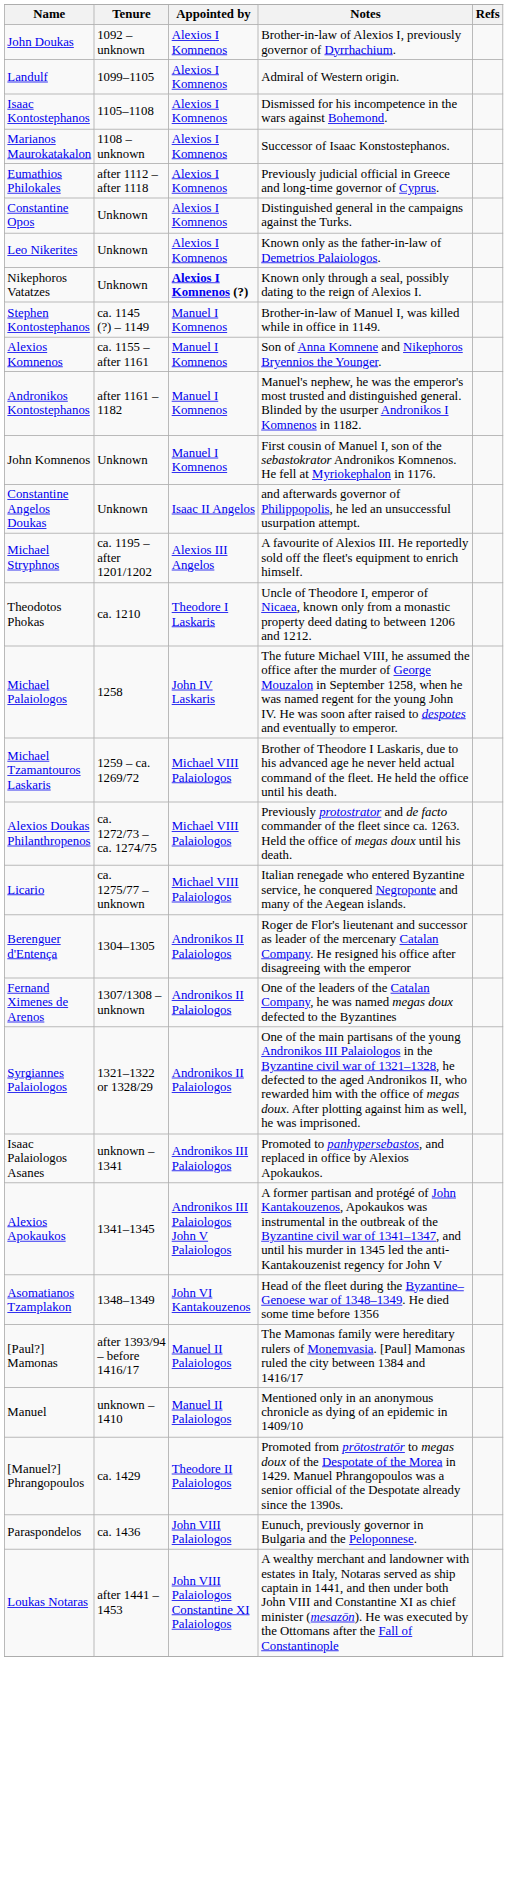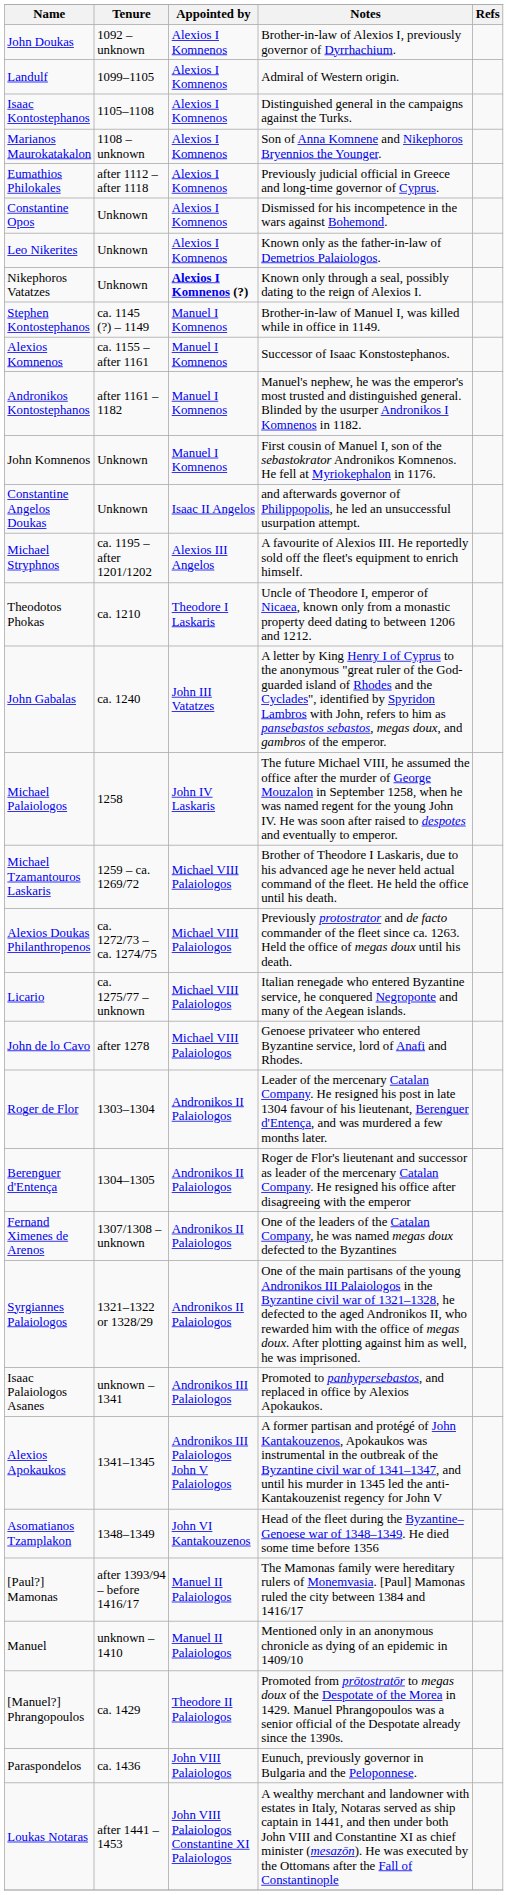 <table class="wikitable" width="100%">
 <tr bgcolor="#FFDEAD">
 </tr>
 <tr>
 <th width="18%">Name</th>
 <th width="15%">Tenure</th>
 <th width="18%">Appointed by</th>
 <th width="44%">Notes</th>
 <th width="5%">Refs</th>
 </tr>
 <tr>
 <td><a href='#'>John Doukas</a></td>
 <td>1092 – unknown</td>
 <td><a href='#'>Alexios I Komnenos</a></td>
 <td>Brother-in-law of Alexios I, previously governor of <a href='#'>Dyrrhachium</a>.</td>
 <td></td>
 </tr>
 <tr>
 <td><a href='#'>Landulf</a></td>
 <td>1099–1105</td>
 <td><a href='#'>Alexios I Komnenos</a></td>
 <td>Admiral of Western origin.</td>
 <td></td>
 </tr>
 <tr>
 <td><a href='#'>Isaac Kontostephanos</a></td>
 <td>1105–1108</td>
 <td><a href='#'>Alexios I Komnenos</a></td>
-<td>Dismissed for his incompetence in the wars against <a href='#'>Bohemond</a>.</td>
+<td>Distinguished general in the campaigns against the Turks.</td>
 <td></td>
 </tr>
 <tr>
 <td><a href='#'>Marianos Maurokatakalon</a></td>
 <td>1108 – unknown</td>
 <td><a href='#'>Alexios I Komnenos</a></td>
-<td>Successor of Isaac Konstostephanos.</td>
+<td>Son of <a href='#'>Anna Komnene</a> and <a href='#'>Nikephoros Bryennios the Younger</a>.</td>
 <td></td>
 </tr>
 <tr>
 <td><a href='#'>Eumathios Philokales</a></td>
 <td>after 1112 – after 1118</td>
 <td><a href='#'>Alexios I Komnenos</a></td>
 <td>Previously judicial official in Greece and long-time governor of <a href='#'>Cyprus</a>.</td>
 <td></td>
 </tr>
 <tr>
 <td><a href='#'>Constantine Opos</a></td>
 <td>Unknown</td>
 <td><a href='#'>Alexios I Komnenos</a></td>
-<td>Distinguished general in the campaigns against the Turks.</td>
+<td>Dismissed for his incompetence in the wars against <a href='#'>Bohemond</a>.</td>
 <td></td>
 </tr>
 <tr>
 <td><a href='#'>Leo Nikerites</a></td>
 <td>Unknown</td>
 <td><a href='#'>Alexios I Komnenos</a></td>
 <td>Known only as the father-in-law of <a href='#'>Demetrios Palaiologos</a>.</td>
 <td></td>
 </tr>
 <tr>
 <td>Nikephoros Vatatzes</td>
 <td>Unknown</td>
 <td><strong><a href='#'>Alexios I Komnenos</a> (?)</strong></td>
 <td>Known only through a seal, possibly dating to the reign of Alexios I.</td>
 <td></td>
 </tr>
 <tr>
 <td><a href='#'>Stephen Kontostephanos</a></td>
 <td>ca. 1145 (?) – 1149</td>
 <td><a href='#'>Manuel I Komnenos</a></td>
 <td>Brother-in-law of Manuel I, was killed while in office in 1149.</td>
 <td></td>
 </tr>
 <tr>
 <td><a href='#'>Alexios Komnenos</a></td>
 <td>ca. 1155 – after 1161</td>
 <td><a href='#'>Manuel I Komnenos</a></td>
-<td>Son of <a href='#'>Anna Komnene</a> and <a href='#'>Nikephoros Bryennios the Younger</a>.</td>
+<td>Successor of Isaac Konstostephanos.</td>
 <td></td>
 </tr>
 <tr>
 <td><a href='#'>Andronikos Kontostephanos</a></td>
 <td>after 1161 – 1182</td>
 <td><a href='#'>Manuel I Komnenos</a></td>
 <td>Manuel's nephew, he was the emperor's most trusted and distinguished general. Blinded by the usurper <a href='#'>Andronikos I Komnenos</a> in 1182.</td>
 <td></td>
 </tr>
 <tr>
 <td>John Komnenos</td>
 <td>Unknown</td>
 <td><a href='#'>Manuel I Komnenos</a></td>
 <td>First cousin of Manuel I, son of the <em>sebastokrator</em> Andronikos Komnenos. He fell at <a href='#'>Myriokephalon</a> in 1176.</td>
 <td></td>
 </tr>
 <tr>
 <td><a href='#'>Constantine Angelos Doukas</a></td>
 <td>Unknown</td>
 <td><a href='#'>Isaac II Angelos</a></td>
 <td> and afterwards governor of <a href='#'>Philippopolis</a>, he led an unsuccessful usurpation attempt.</td>
 <td></td>
 </tr>
 <tr>
 <td><a href='#'>Michael Stryphnos</a></td>
 <td>ca. 1195 – after 1201/1202</td>
 <td><a href='#'>Alexios III Angelos</a></td>
 <td>A favourite of Alexios III. He reportedly sold off the fleet's equipment to enrich himself.</td>
 <td></td>
 </tr>
 <tr>
 <td>Theodotos Phokas</td>
 <td>ca. 1210</td>
 <td><a href='#'>Theodore I Laskaris</a></td>
 <td>Uncle of Theodore I, emperor of <a href='#'>Nicaea</a>, known only from a monastic property deed dating to between 1206 and 1212.</td>
 <td></td>
 </tr>
 <tr>
+<td><a href='#'>John Gabalas</a></td>
+<td>ca. 1240</td>
+<td><a href='#'>John III Vatatzes</a></td>
+<td>A letter by King <a href='#'>Henry I of Cyprus</a> to the anonymous "great ruler of the God-guarded island of <a href='#'>Rhodes</a> and the <a href='#'>Cyclades</a>", identified by <a href='#'>Spyridon Lambros</a> with John, refers to him as <em><a href='#'>pansebastos sebastos</a></em>, <em>megas doux</em>, and <em>gambros</em> of the emperor.</td>
+<td></td>
+</tr>
+<tr>
 <td><a href='#'>Michael Palaiologos</a></td>
 <td>1258</td>
 <td><a href='#'>John IV Laskaris</a></td>
 <td>The future Michael VIII, he assumed the office after the murder of <a href='#'>George Mouzalon</a> in September 1258, when he was named regent for the young John IV. He was soon after raised to <em><a href='#'>despotes</a></em> and eventually to emperor.</td>
 <td></td>
 </tr>
 <tr>
 <td><a href='#'>Michael Tzamantouros Laskaris</a></td>
 <td>1259 – ca. 1269/72</td>
 <td><a href='#'>Michael VIII Palaiologos</a></td>
 <td>Brother of Theodore I Laskaris, due to his advanced age he never held actual command of the fleet. He held the office until his death.</td>
 <td></td>
 </tr>
 <tr>
 <td><a href='#'>Alexios Doukas Philanthropenos</a></td>
 <td>ca. 1272/73 – ca. 1274/75</td>
 <td><a href='#'>Michael VIII Palaiologos</a></td>
 <td>Previously <em><a href='#'>protostrator</a></em> and <em>de facto</em> commander of the fleet since ca. 1263. Held the office of <em>megas doux</em> until his death.</td>
 <td></td>
 </tr>
 <tr>
 <td><a href='#'>Licario</a></td>
 <td>ca. 1275/77 – unknown</td>
 <td><a href='#'>Michael VIII Palaiologos</a></td>
 <td>Italian renegade who entered Byzantine service, he conquered <a href='#'>Negroponte</a> and many of the Aegean islands.</td>
+<td></td>
+</tr>
+<tr>
+<td><a href='#'>John de lo Cavo</a></td>
+<td>after 1278</td>
+<td><a href='#'>Michael VIII Palaiologos</a></td>
+<td>Genoese privateer who entered Byzantine service, lord of <a href='#'>Anafi</a> and Rhodes.</td>
+<td></td>
+</tr>
+<tr>
+<td><a href='#'>Roger de Flor</a></td>
+<td>1303–1304</td>
+<td><a href='#'>Andronikos II Palaiologos</a></td>
+<td>Leader of the mercenary <a href='#'>Catalan Company</a>. He resigned his post in late 1304 favour of his lieutenant, <a href='#'>Berenguer d'Entença</a>, and was murdered a few months later.</td>
 <td></td>
 </tr>
 <tr>
 <td><a href='#'>Berenguer d'Entença</a></td>
 <td>1304–1305</td>
 <td><a href='#'>Andronikos II Palaiologos</a></td>
 <td>Roger de Flor's lieutenant and successor as leader of the mercenary <a href='#'>Catalan Company</a>. He resigned his office after disagreeing with the emperor</td>
 <td></td>
 </tr>
 <tr>
 <td><a href='#'>Fernand Ximenes de Arenos</a></td>
 <td>1307/1308 – unknown</td>
 <td><a href='#'>Andronikos II Palaiologos</a></td>
 <td>One of the leaders of the <a href='#'>Catalan Company</a>, he was named <em>megas doux</em> defected to the Byzantines</td>
 <td></td>
 </tr>
 <tr>
 <td><a href='#'>Syrgiannes Palaiologos</a></td>
 <td>1321–1322 or 1328/29</td>
 <td><a href='#'>Andronikos II Palaiologos</a></td>
 <td>One of the main partisans of the young <a href='#'>Andronikos III Palaiologos</a> in the <a href='#'>Byzantine civil war of 1321–1328</a>, he defected to the aged Andronikos II, who rewarded him with the office of <em>megas doux</em>. After plotting against him as well, he was imprisoned.</td>
 <td></td>
 </tr>
 <tr>
 <td>Isaac Palaiologos Asanes</td>
 <td>unknown – 1341</td>
 <td><a href='#'>Andronikos III Palaiologos</a></td>
 <td>Promoted to <em><a href='#'>panhypersebastos</a></em>, and replaced in office by Alexios Apokaukos.</td>
 <td></td>
 </tr>
 <tr>
 <td><a href='#'>Alexios Apokaukos</a></td>
 <td>1341–1345</td>
 <td><a href='#'>Andronikos III Palaiologos</a><br><a href='#'>John V Palaiologos</a></td>
 <td>A former partisan and protégé of <a href='#'>John Kantakouzenos</a>, Apokaukos was instrumental in the outbreak of the <a href='#'>Byzantine civil war of 1341–1347</a>, and until his murder in 1345 led the anti-Kantakouzenist regency for John V</td>
 <td></td>
 </tr>
 <tr>
 <td><a href='#'>Asomatianos Tzamplakon</a></td>
 <td>1348–1349</td>
 <td><a href='#'>John VI Kantakouzenos</a></td>
 <td>Head of the fleet during the <a href='#'>Byzantine–Genoese war of 1348–1349</a>. He died some time before 1356</td>
 <td></td>
 </tr>
 <tr>
 <td>[Paul?] Mamonas</td>
 <td>after 1393/94 – before 1416/17</td>
 <td><a href='#'>Manuel II Palaiologos</a></td>
 <td>The Mamonas family were hereditary rulers of <a href='#'>Monemvasia</a>. [Paul] Mamonas ruled the city between 1384 and 1416/17</td>
 <td></td>
 </tr>
 <tr>
 <td>Manuel</td>
 <td>unknown – 1410</td>
 <td><a href='#'>Manuel II Palaiologos</a></td>
 <td>Mentioned only in an anonymous chronicle as dying of an epidemic in 1409/10</td>
 <td></td>
 </tr>
 <tr>
 <td>[Manuel?] Phrangopoulos</td>
 <td>ca. 1429</td>
 <td><a href='#'>Theodore II Palaiologos</a></td>
 <td>Promoted from <em><a href='#'>prōtostratōr</a></em> to <em>megas doux</em> of the <a href='#'>Despotate of the Morea</a> in 1429. Manuel Phrangopoulos was a senior official of the Despotate already since the 1390s.</td>
 <td></td>
 </tr>
 <tr>
 <td>Paraspondelos</td>
 <td>ca. 1436</td>
 <td><a href='#'>John VIII Palaiologos</a></td>
 <td>Eunuch, previously governor in Bulgaria and the <a href='#'>Peloponnese</a>.</td>
 <td></td>
 </tr>
 <tr>
 <td><a href='#'>Loukas Notaras</a></td>
 <td>after 1441 – 1453</td>
 <td><a href='#'>John VIII Palaiologos</a><br><a href='#'>Constantine XI Palaiologos</a></td>
 <td>A wealthy merchant and landowner with estates in Italy, Notaras served as ship captain in 1441, and then under both John VIII and Constantine XI as chief minister (<em><a href='#'>mesazōn</a></em>). He was executed by the Ottomans after the <a href='#'>Fall of Constantinople</a></td>
 <td></td>
 </tr>
 <tr>
 </tr>
 </table>
